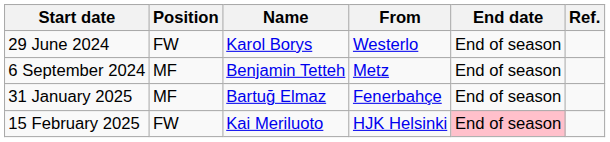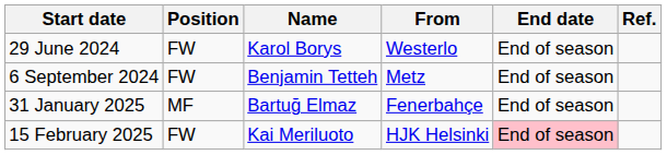 <table class="wikitable">
 <tr>
 <th>Start date</th>
 <th>Position</th>
 <th>Name</th>
 <th>From</th>
 <th>End date</th>
 <th>Ref.</th>
 </tr>
 <tr>
 <td>29 June 2024</td>
 <td>FW</td>
 <td> <a href='#'>Karol Borys</a></td>
 <td> <a href='#'>Westerlo</a></td>
 <td>End of season</td>
 <td></td>
 </tr>
 <tr>
 <td>6 September 2024</td>
-<td>MF</td>
+<td>FW</td>
 <td> <a href='#'>Benjamin Tetteh</a></td>
 <td> <a href='#'>Metz</a></td>
 <td>End of season</td>
 <td></td>
 </tr>
 <tr>
 <td>31 January 2025</td>
 <td>MF</td>
 <td> <a href='#'>Bartuğ Elmaz</a></td>
 <td> <a href='#'>Fenerbahçe</a></td>
 <td>End of season</td>
 <td></td>
 </tr>
 <tr>
 <td>15 February 2025</td>
 <td>FW</td>
 <td> <a href='#'>Kai Meriluoto</a></td>
 <td> <a href='#'>HJK Helsinki</a></td>
 <td style="background: pink;">End of season</td>
 <td></td>
 </tr>
 </table>
